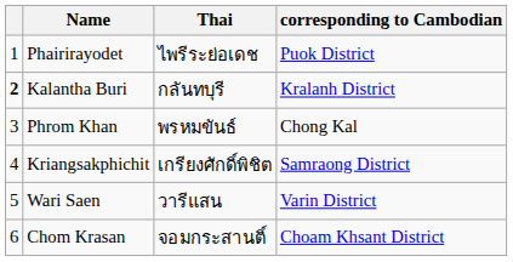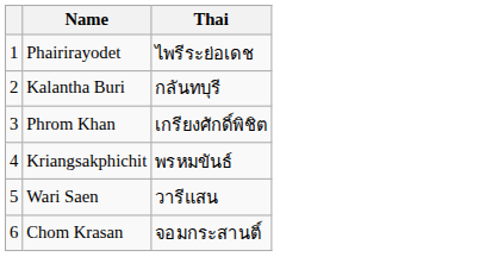 <table class="wikitable"  style="font-size:90%;">
 <tr>
 <th></th>
 <th>Name</th>
 <th>Thai</th>
-<th>corresponding to Cambodian</th>
 </tr>
 <tr>
 <td>1</td>
 <td>Phairirayodet</td>
 <td>ไพรีระย่อเดช</td>
-<td><a href='#'>Puok District</a></td>
 </tr>
 <tr>
-<td><strong>2</strong></td>
+<td>2</td>
 <td>Kalantha Buri</td>
 <td>กลันทบุรี</td>
-<td><a href='#'>Kralanh District</a></td>
 </tr>
 <tr>
 <td>3</td>
 <td>Phrom Khan</td>
-<td>พรหมขันธ์</td>
-<td>Chong Kal</td>
+<td>เกรียงศักดิ์พิชิต</td>
 </tr>
 <tr>
 <td>4</td>
 <td>Kriangsakphichit</td>
-<td>เกรียงศักดิ์พิชิต</td>
-<td><a href='#'>Samraong District</a></td>
+<td>พรหมขันธ์</td>
 </tr>
 <tr>
 <td>5</td>
 <td>Wari Saen</td>
 <td>วารีแสน</td>
-<td><a href='#'>Varin District</a></td>
 </tr>
 <tr>
 <td>6</td>
 <td>Chom Krasan</td>
 <td>จอมกระสานติ์</td>
-<td><a href='#'>Choam Khsant District</a></td>
 </tr>
 </table>
